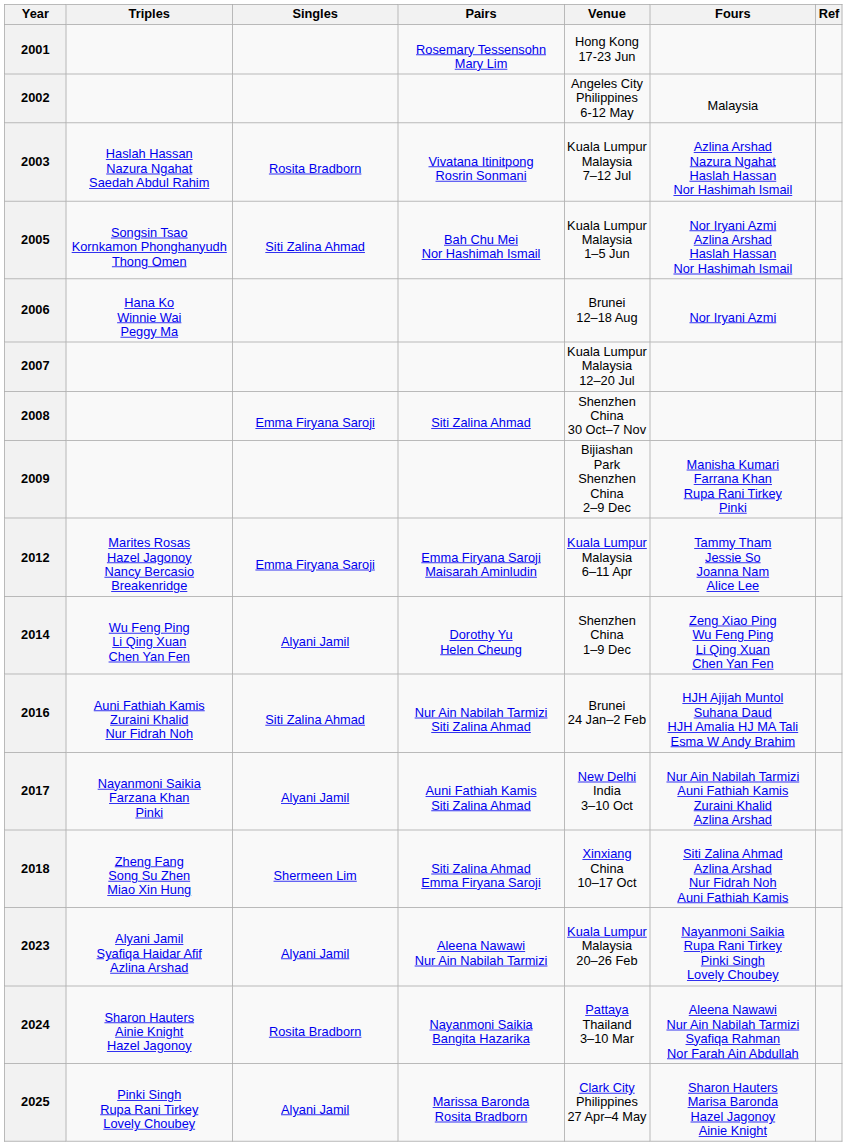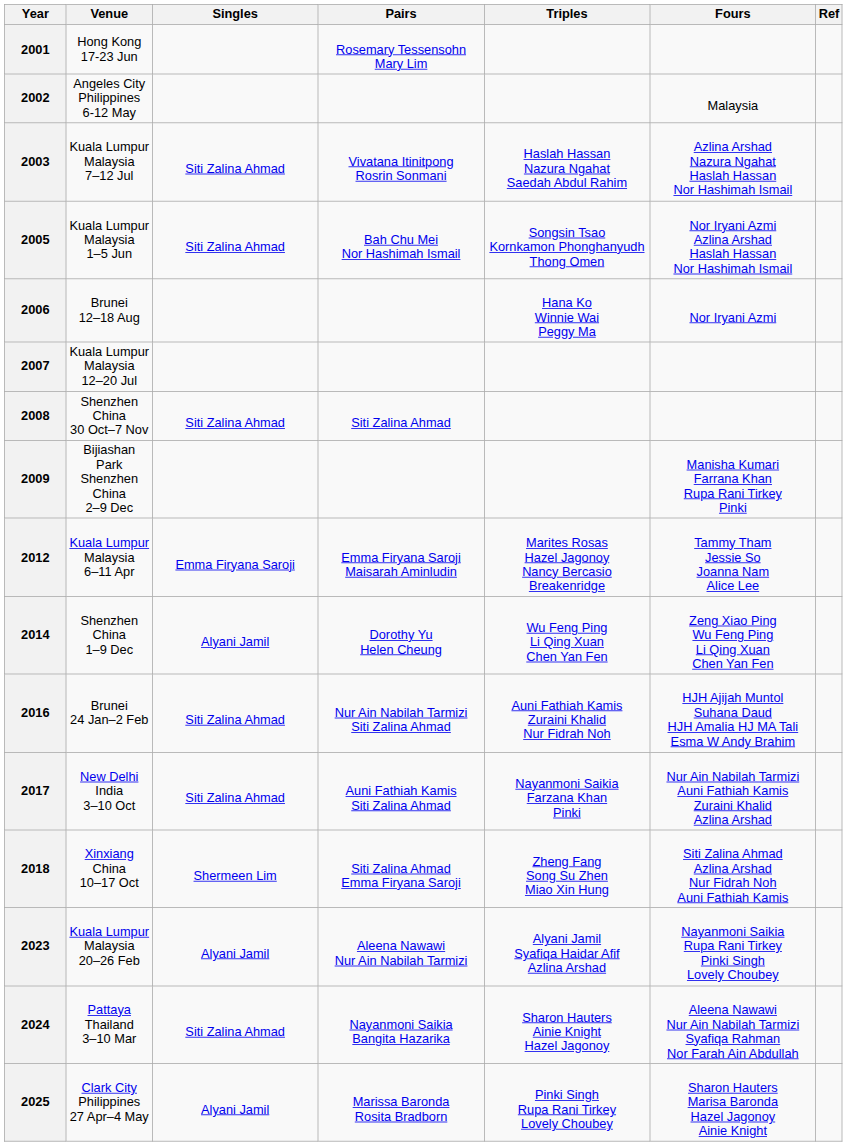 <table class="wikitable" style="text-align:center">
 <tr>
 <th width=70>Year</th>
-<th width=200>Triples</th>
+<th width=100>Venue</th>
 <th width=200>Singles</th>
 <th width=200>Pairs</th>
-<th width=100>Venue</th>
+<th width=200>Triples</th>
 <th width=200>Fours</th>
 <th width=20>Ref</th>
 </tr>
 <tr>
 <th>2001</th>
-<td><br></td>
+<td>Hong Kong<br>17-23 Jun</td>
 <td><br></td>
 <td><br><a href='#'>Rosemary Tessensohn</a><br><a href='#'>Mary Lim</a></td>
-<td>Hong Kong<br>17-23 Jun</td>
+<td><br></td>
 <td><br></td>
 <td></td>
 </tr>
 <tr>
 <th>2002</th>
+<td>Angeles City<br>Philippines<br>6-12 May</td>
 <td><br></td>
 <td><br></td>
 <td><br></td>
-<td>Angeles City<br>Philippines<br>6-12 May</td>
 <td><br>Malaysia</td>
 <td></td>
 </tr>
 <tr>
 <th>2003</th>
+<td>Kuala Lumpur<br>Malaysia<br>7–12 Jul</td>
+<td><br><a href='#'>Siti Zalina Ahmad</a></td>
+<td><br><a href='#'>Vivatana Itinitpong</a><br><a href='#'>Rosrin Sonmani</a></td>
 <td><br><a href='#'>Haslah Hassan</a><br><a href='#'>Nazura Ngahat</a><br><a href='#'>Saedah Abdul Rahim</a></td>
-<td><br><a href='#'>Rosita Bradborn</a></td>
-<td><br><a href='#'>Vivatana Itinitpong</a><br><a href='#'>Rosrin Sonmani</a></td>
-<td>Kuala Lumpur<br>Malaysia<br>7–12 Jul</td>
 <td><br><a href='#'>Azlina Arshad</a><br><a href='#'>Nazura Ngahat</a><br><a href='#'>Haslah Hassan</a><br><a href='#'>Nor Hashimah Ismail</a></td>
 <td></td>
 </tr>
 <tr>
 <th>2005</th>
-<td><br><a href='#'>Songsin Tsao</a><br><a href='#'>Kornkamon Phonghanyudh</a><br><a href='#'>Thong Omen</a></td>
+<td>Kuala Lumpur<br>Malaysia<br>1–5 Jun</td>
 <td><br><a href='#'>Siti Zalina Ahmad</a></td>
 <td><br><a href='#'>Bah Chu Mei</a><br><a href='#'>Nor Hashimah Ismail</a></td>
-<td>Kuala Lumpur<br>Malaysia<br>1–5 Jun</td>
+<td><br><a href='#'>Songsin Tsao</a><br><a href='#'>Kornkamon Phonghanyudh</a><br><a href='#'>Thong Omen</a></td>
 <td><br><a href='#'>Nor Iryani Azmi</a><br><a href='#'>Azlina Arshad</a><br><a href='#'>Haslah Hassan</a><br><a href='#'>Nor Hashimah Ismail</a></td>
 <td></td>
 </tr>
 <tr>
 <th>2006</th>
-<td><br><a href='#'>Hana Ko</a><br><a href='#'>Winnie Wai</a><br><a href='#'>Peggy Ma</a></td>
+<td>Brunei<br>12–18 Aug</td>
 <td><br></td>
 <td><br></td>
-<td>Brunei<br>12–18 Aug</td>
+<td><br><a href='#'>Hana Ko</a><br><a href='#'>Winnie Wai</a><br><a href='#'>Peggy Ma</a></td>
 <td><br><a href='#'>Nor Iryani Azmi</a></td>
 <td></td>
 </tr>
 <tr>
 <th>2007</th>
+<td>Kuala Lumpur<br>Malaysia<br>12–20 Jul</td>
 <td><br></td>
 <td><br></td>
 <td><br></td>
-<td>Kuala Lumpur<br>Malaysia<br>12–20 Jul</td>
 <td><br></td>
 <td></td>
 </tr>
 <tr>
 <th>2008</th>
+<td>Shenzhen<br>China<br>30 Oct–7 Nov</td>
+<td><br><a href='#'>Siti Zalina Ahmad</a></td>
+<td><br><a href='#'>Siti Zalina Ahmad</a><br></td>
 <td><br></td>
-<td><br><a href='#'>Emma Firyana Saroji</a></td>
-<td><br><a href='#'>Siti Zalina Ahmad</a><br></td>
-<td>Shenzhen<br>China<br>30 Oct–7 Nov</td>
 <td><br></td>
 <td></td>
 </tr>
 <tr>
 <th>2009</th>
+<td>Bijiashan Park<br>Shenzhen<br>China<br>2–9 Dec</td>
 <td><br></td>
 <td><br></td>
 <td><br></td>
-<td>Bijiashan Park<br>Shenzhen<br>China<br>2–9 Dec</td>
 <td><br><a href='#'>Manisha Kumari</a><br><a href='#'>Farrana Khan</a><br><a href='#'>Rupa Rani Tirkey</a><br><a href='#'>Pinki</a></td>
 <td></td>
 </tr>
 <tr>
 <th>2012</th>
-<td><br><a href='#'>Marites Rosas</a><br><a href='#'>Hazel Jagonoy</a><br><a href='#'>Nancy Bercasio Breakenridge</a></td>
+<td><a href='#'>Kuala Lumpur</a><br>Malaysia<br>6–11 Apr</td>
 <td><br><a href='#'>Emma Firyana Saroji</a></td>
 <td><br><a href='#'>Emma Firyana Saroji</a><br><a href='#'>Maisarah Aminludin</a></td>
-<td><a href='#'>Kuala Lumpur</a><br>Malaysia<br>6–11 Apr</td>
+<td><br><a href='#'>Marites Rosas</a><br><a href='#'>Hazel Jagonoy</a><br><a href='#'>Nancy Bercasio Breakenridge</a></td>
 <td><br><a href='#'>Tammy Tham</a><br><a href='#'>Jessie So</a><br><a href='#'>Joanna Nam</a><br><a href='#'>Alice Lee</a></td>
 <td></td>
 </tr>
 <tr>
 <th>2014</th>
-<td><br><a href='#'>Wu Feng Ping</a><br><a href='#'>Li Qing Xuan</a><br><a href='#'>Chen Yan Fen</a></td>
+<td>Shenzhen<br>China<br>1–9 Dec</td>
 <td><br><a href='#'>Alyani Jamil</a></td>
 <td><br><a href='#'>Dorothy Yu</a><br><a href='#'>Helen Cheung</a></td>
-<td>Shenzhen<br>China<br>1–9 Dec</td>
+<td><br><a href='#'>Wu Feng Ping</a><br><a href='#'>Li Qing Xuan</a><br><a href='#'>Chen Yan Fen</a></td>
 <td><br><a href='#'>Zeng Xiao Ping</a><br><a href='#'>Wu Feng Ping</a><br><a href='#'>Li Qing Xuan</a><br><a href='#'>Chen Yan Fen</a></td>
 <td></td>
 </tr>
 <tr>
 <th>2016</th>
-<td><br><a href='#'>Auni Fathiah Kamis</a><br><a href='#'>Zuraini Khalid</a><br><a href='#'>Nur Fidrah Noh</a></td>
+<td>Brunei<br>24 Jan–2 Feb</td>
 <td><br><a href='#'>Siti Zalina Ahmad</a></td>
 <td><br><a href='#'>Nur Ain Nabilah Tarmizi</a><br><a href='#'>Siti Zalina Ahmad</a></td>
-<td>Brunei<br>24 Jan–2 Feb</td>
+<td><br><a href='#'>Auni Fathiah Kamis</a><br><a href='#'>Zuraini Khalid</a><br><a href='#'>Nur Fidrah Noh</a></td>
 <td><br><a href='#'>HJH Ajijah Muntol</a><br><a href='#'>Suhana Daud</a><br><a href='#'>HJH Amalia HJ MA Tali</a><br><a href='#'>Esma W Andy Brahim</a></td>
 <td></td>
 </tr>
 <tr>
 <th>2017</th>
+<td><a href='#'>New Delhi</a><br>India<br>3–10 Oct</td>
+<td><br><a href='#'>Siti Zalina Ahmad</a></td>
+<td><br><a href='#'>Auni Fathiah Kamis</a><br><a href='#'>Siti Zalina Ahmad</a></td>
 <td><br><a href='#'>Nayanmoni Saikia</a><br><a href='#'>Farzana Khan</a><br><a href='#'>Pinki</a></td>
-<td><br><a href='#'>Alyani Jamil</a></td>
-<td><br><a href='#'>Auni Fathiah Kamis</a><br><a href='#'>Siti Zalina Ahmad</a></td>
-<td><a href='#'>New Delhi</a><br>India<br>3–10 Oct</td>
 <td><br><a href='#'>Nur Ain Nabilah Tarmizi</a><br><a href='#'>Auni Fathiah Kamis</a><br><a href='#'>Zuraini Khalid</a><br><a href='#'>Azlina Arshad</a></td>
 <td></td>
 </tr>
 <tr>
 <th>2018</th>
-<td><br><a href='#'>Zheng Fang</a><br><a href='#'>Song Su Zhen</a><br><a href='#'>Miao Xin Hung</a></td>
+<td><a href='#'>Xinxiang</a><br>China<br>10–17 Oct</td>
 <td><br><a href='#'>Shermeen Lim</a></td>
 <td><br><a href='#'>Siti Zalina Ahmad</a><br><a href='#'>Emma Firyana Saroji</a></td>
-<td><a href='#'>Xinxiang</a><br>China<br>10–17 Oct</td>
+<td><br><a href='#'>Zheng Fang</a><br><a href='#'>Song Su Zhen</a><br><a href='#'>Miao Xin Hung</a></td>
 <td><br><a href='#'>Siti Zalina Ahmad</a><br><a href='#'>Azlina Arshad</a><br><a href='#'>Nur Fidrah Noh</a><br><a href='#'>Auni Fathiah Kamis</a></td>
 <td></td>
 </tr>
 <tr>
 <th>2023</th>
-<td><br><a href='#'>Alyani Jamil</a><br><a href='#'>Syafiqa Haidar Afif</a><br><a href='#'>Azlina Arshad</a></td>
+<td><a href='#'>Kuala Lumpur</a><br>Malaysia<br>20–26 Feb</td>
 <td><br><a href='#'>Alyani Jamil</a></td>
 <td><br><a href='#'>Aleena Nawawi</a><br><a href='#'>Nur Ain Nabilah Tarmizi</a></td>
-<td><a href='#'>Kuala Lumpur</a><br>Malaysia<br>20–26 Feb</td>
+<td><br><a href='#'>Alyani Jamil</a><br><a href='#'>Syafiqa Haidar Afif</a><br><a href='#'>Azlina Arshad</a></td>
 <td><br><a href='#'>Nayanmoni Saikia</a><br><a href='#'>Rupa Rani Tirkey</a><br><a href='#'>Pinki Singh</a><br><a href='#'>Lovely Choubey</a></td>
 <td></td>
 </tr>
 <tr>
 <th>2024</th>
+<td><a href='#'>Pattaya</a><br>Thailand<br>3–10 Mar</td>
+<td><br><a href='#'>Siti Zalina Ahmad</a></td>
+<td><br><a href='#'>Nayanmoni Saikia</a><br><a href='#'>Bangita Hazarika</a></td>
 <td><br><a href='#'>Sharon Hauters</a><br><a href='#'>Ainie Knight</a><br><a href='#'>Hazel Jagonoy</a></td>
-<td><br><a href='#'>Rosita Bradborn</a></td>
-<td><br><a href='#'>Nayanmoni Saikia</a><br><a href='#'>Bangita Hazarika</a></td>
-<td><a href='#'>Pattaya</a><br>Thailand<br>3–10 Mar</td>
 <td><br><a href='#'>Aleena Nawawi</a><br><a href='#'>Nur Ain Nabilah Tarmizi</a><br><a href='#'>Syafiqa Rahman</a><br><a href='#'>Nor Farah Ain Abdullah</a></td>
 <td></td>
 </tr>
 <tr>
 <th>2025</th>
-<td><br><a href='#'>Pinki Singh</a><br><a href='#'>Rupa Rani Tirkey</a><br><a href='#'>Lovely Choubey</a></td>
+<td><a href='#'>Clark City</a><br>Philippines<br>27 Apr–4 May</td>
 <td><br><a href='#'>Alyani Jamil</a></td>
 <td><br><a href='#'>Marissa Baronda</a><br><a href='#'>Rosita Bradborn</a></td>
-<td><a href='#'>Clark City</a><br>Philippines<br>27 Apr–4 May</td>
+<td><br><a href='#'>Pinki Singh</a><br><a href='#'>Rupa Rani Tirkey</a><br><a href='#'>Lovely Choubey</a></td>
 <td><br><a href='#'>Sharon Hauters</a><br><a href='#'>Marisa Baronda</a><br><a href='#'>Hazel Jagonoy</a><br><a href='#'>Ainie Knight</a></td>
 <td></td>
 </tr>
 </table>
